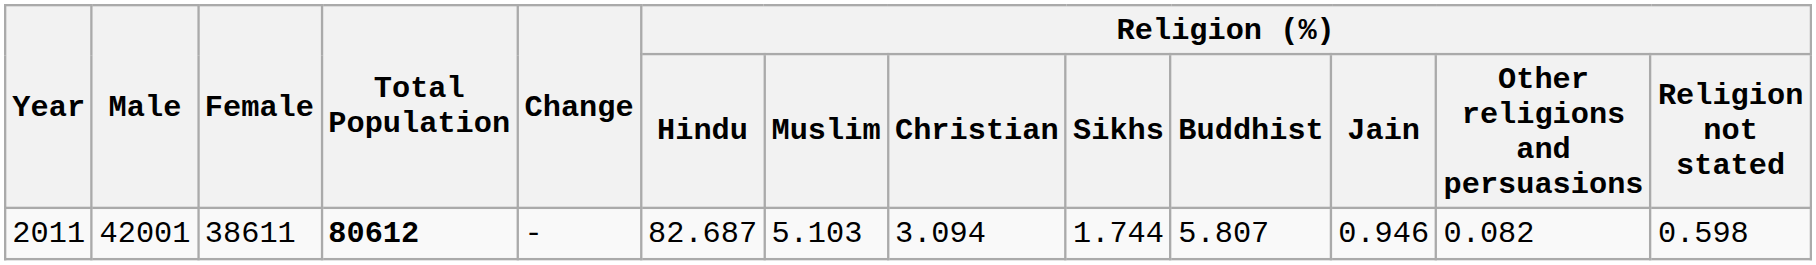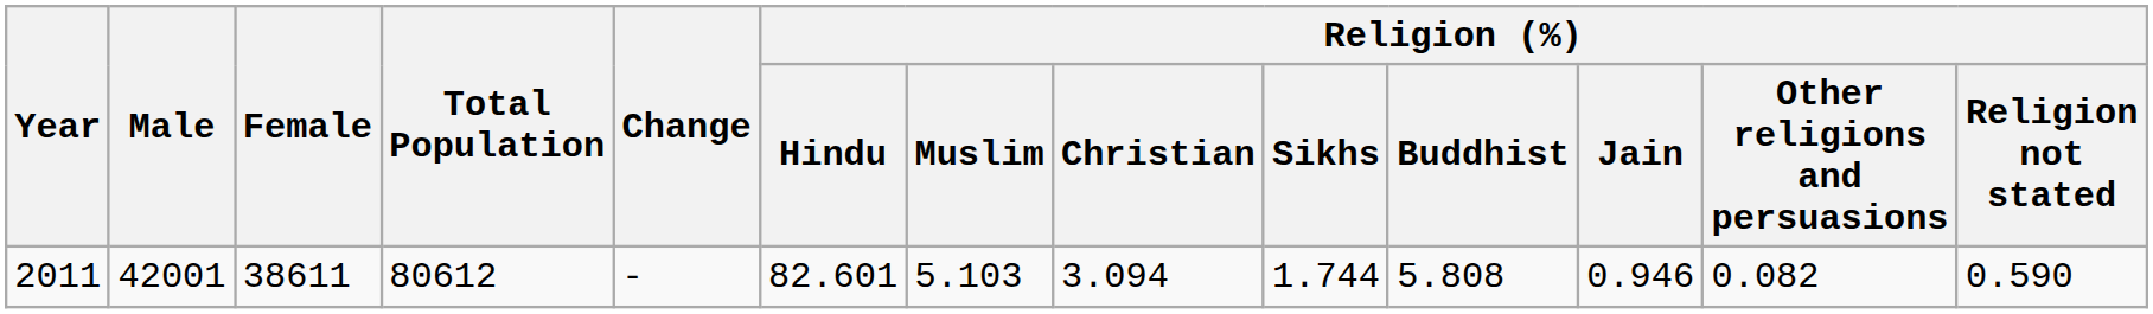 <table class="wikitable">
 <tr>
 <th rowspan="2">Year</th>
 <th rowspan="2">Male</th>
 <th rowspan="2">Female</th>
 <th rowspan="2">Total Population</th>
 <th rowspan="2">Change</th>
 <th colspan="8">Religion (%)</th>
 </tr>
 <tr>
 <th>Hindu</th>
 <th>Muslim</th>
 <th>Christian</th>
 <th>Sikhs</th>
 <th>Buddhist</th>
 <th>Jain</th>
 <th>Other religions and persuasions</th>
 <th>Religion not stated</th>
 </tr>
 <tr>
 <td>2011</td>
 <td>42001</td>
 <td>38611</td>
-<td><strong>80612</strong></td>
+<td>80612</td>
 <td>-</td>
-<td>82.687</td>
+<td>82.601</td>
 <td>5.103</td>
 <td>3.094</td>
 <td>1.744</td>
-<td>5.807</td>
+<td>5.808</td>
 <td>0.946</td>
 <td>0.082</td>
-<td>0.598</td>
+<td>0.590</td>
 </tr>
 </table>
